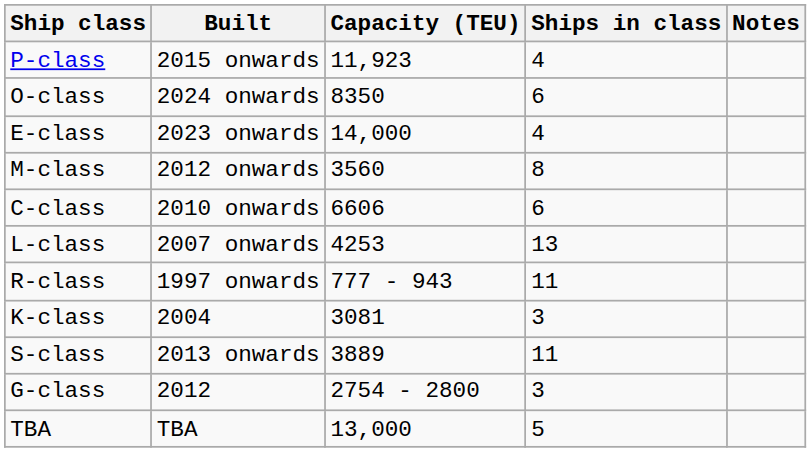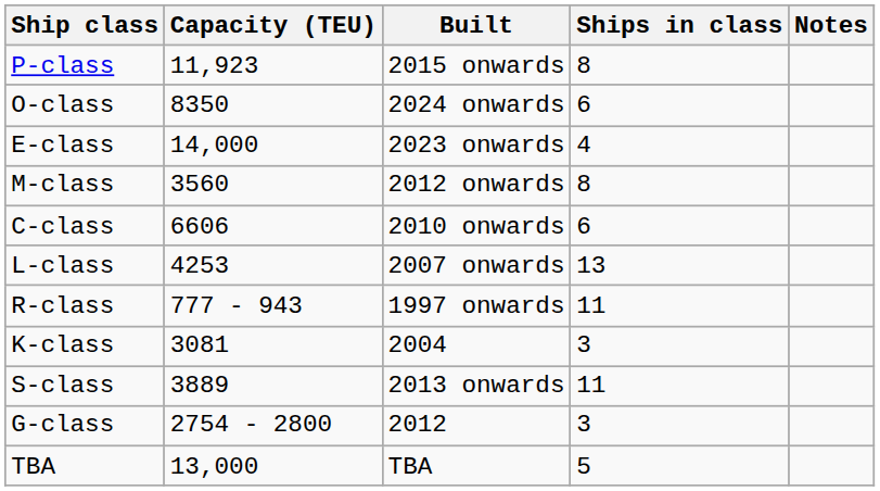 <table class="wikitable">
 <tr>
 <th>Ship class</th>
+<th>Capacity (TEU)</th>
 <th>Built</th>
-<th>Capacity (TEU)</th>
 <th>Ships in class</th>
 <th>Notes</th>
 </tr>
 <tr>
 <td><a href='#'>P-class</a></td>
+<td>11,923</td>
 <td>2015 onwards</td>
-<td>11,923</td>
-<td>4</td>
+<td>8</td>
 <td></td>
 </tr>
 <tr>
 <td>O-class</td>
+<td>8350</td>
 <td>2024 onwards</td>
-<td>8350</td>
 <td>6</td>
 <td></td>
 </tr>
 <tr>
 <td>E-class</td>
+<td>14,000</td>
 <td>2023 onwards</td>
-<td>14,000</td>
 <td>4</td>
 <td></td>
 </tr>
 <tr>
 <td>M-class</td>
+<td>3560</td>
 <td>2012 onwards</td>
-<td>3560</td>
 <td>8</td>
 <td></td>
 </tr>
 <tr>
 <td>C-class</td>
+<td>6606</td>
 <td>2010 onwards</td>
-<td>6606</td>
 <td>6</td>
 <td></td>
 </tr>
 <tr>
 <td>L-class</td>
+<td>4253</td>
 <td>2007 onwards</td>
-<td>4253</td>
 <td>13</td>
 <td></td>
 </tr>
 <tr>
 <td>R-class</td>
+<td>777 - 943</td>
 <td>1997 onwards</td>
-<td>777 - 943</td>
 <td>11</td>
 <td></td>
 </tr>
 <tr>
 <td>K-class</td>
+<td>3081</td>
 <td>2004</td>
-<td>3081</td>
 <td>3</td>
 <td></td>
 </tr>
 <tr>
 <td>S-class</td>
+<td>3889</td>
 <td>2013 onwards</td>
-<td>3889</td>
 <td>11</td>
 <td></td>
 </tr>
 <tr>
 <td>G-class</td>
+<td>2754 - 2800</td>
 <td>2012</td>
-<td>2754 - 2800</td>
 <td>3</td>
 <td></td>
 </tr>
 <tr>
 <td>TBA</td>
+<td>13,000</td>
 <td>TBA</td>
-<td>13,000</td>
 <td>5</td>
 <td></td>
 </tr>
 </table>
